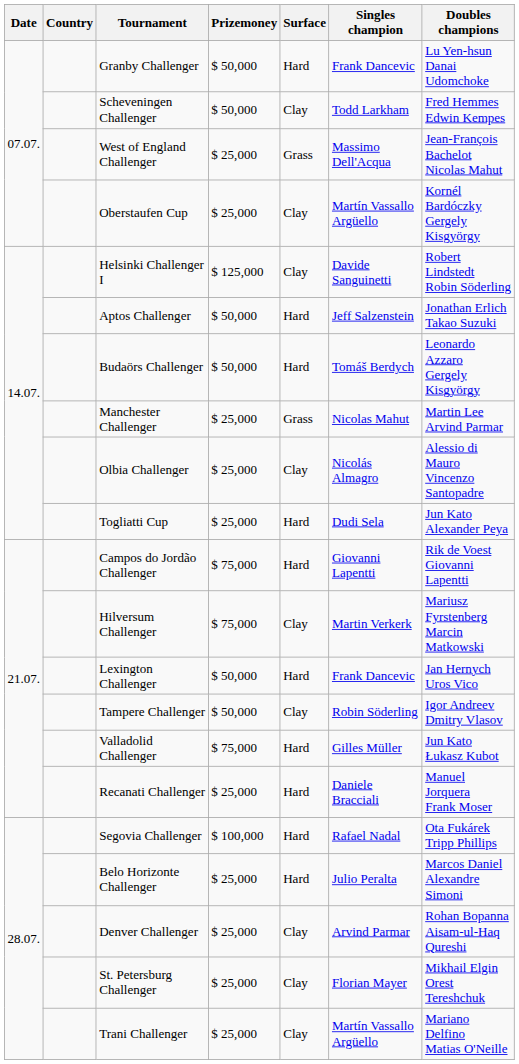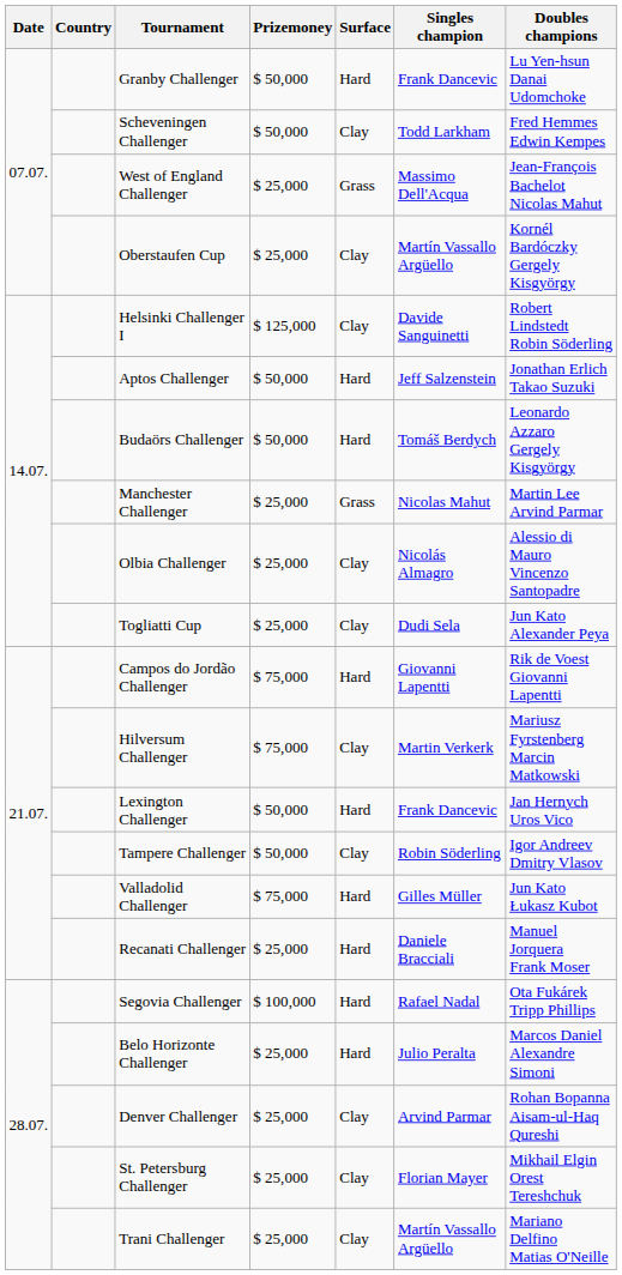 <table class="sortable wikitable" style=font-size:97%>
 <tr>
 <th>Date</th>
 <th>Country</th>
 <th>Tournament</th>
 <th>Prizemoney</th>
 <th>Surface</th>
 <th>Singles champion</th>
 <th>Doubles champions</th>
 </tr>
 <tr>
 <td rowspan="4">07.07.</td>
 <td></td>
 <td>Granby Challenger</td>
 <td>$ 50,000</td>
 <td>Hard</td>
 <td> <a href='#'>Frank Dancevic</a></td>
 <td> <a href='#'>Lu Yen-hsun</a> <br>  <a href='#'>Danai Udomchoke</a></td>
 </tr>
 <tr>
 <td></td>
 <td>Scheveningen Challenger</td>
 <td>$ 50,000</td>
 <td>Clay</td>
 <td> <a href='#'>Todd Larkham</a></td>
 <td> <a href='#'>Fred Hemmes</a> <br>  <a href='#'>Edwin Kempes</a></td>
 </tr>
 <tr>
 <td></td>
 <td>West of England Challenger</td>
 <td>$ 25,000</td>
 <td>Grass</td>
 <td> <a href='#'>Massimo Dell'Acqua</a></td>
 <td> <a href='#'>Jean-François Bachelot</a><br> <a href='#'>Nicolas Mahut</a></td>
 </tr>
 <tr>
 <td></td>
 <td>Oberstaufen Cup</td>
 <td>$ 25,000</td>
 <td>Clay</td>
 <td> <a href='#'>Martín Vassallo Argüello</a></td>
 <td> <a href='#'>Kornél Bardóczky</a> <br>  <a href='#'>Gergely Kisgyörgy</a></td>
 </tr>
 <tr>
 <td rowspan="6">14.07.</td>
 <td></td>
 <td>Helsinki Challenger I</td>
 <td>$ 125,000</td>
 <td>Clay</td>
 <td> <a href='#'>Davide Sanguinetti</a></td>
 <td> <a href='#'>Robert Lindstedt</a> <br>  <a href='#'>Robin Söderling</a></td>
 </tr>
 <tr>
 <td></td>
 <td>Aptos Challenger</td>
 <td>$ 50,000</td>
 <td>Hard</td>
 <td> <a href='#'>Jeff Salzenstein</a></td>
 <td> <a href='#'>Jonathan Erlich</a> <br>  <a href='#'>Takao Suzuki</a></td>
 </tr>
 <tr>
 <td></td>
 <td>Budaörs Challenger</td>
 <td>$ 50,000</td>
 <td>Hard</td>
 <td> <a href='#'>Tomáš Berdych</a></td>
 <td> <a href='#'>Leonardo Azzaro</a><br> <a href='#'>Gergely Kisgyörgy</a></td>
 </tr>
 <tr>
 <td></td>
 <td>Manchester Challenger</td>
 <td>$ 25,000</td>
 <td>Grass</td>
 <td> <a href='#'>Nicolas Mahut</a></td>
 <td> <a href='#'>Martin Lee</a> <br>  <a href='#'>Arvind Parmar</a></td>
 </tr>
 <tr>
 <td></td>
 <td>Olbia Challenger</td>
 <td>$ 25,000</td>
 <td>Clay</td>
 <td> <a href='#'>Nicolás Almagro</a></td>
 <td> <a href='#'>Alessio di Mauro</a><br> <a href='#'>Vincenzo Santopadre</a></td>
 </tr>
 <tr>
 <td></td>
 <td>Togliatti Cup</td>
 <td>$ 25,000</td>
-<td>Hard</td>
+<td>Clay</td>
 <td> <a href='#'>Dudi Sela</a></td>
 <td> <a href='#'>Jun Kato</a><br> <a href='#'>Alexander Peya</a></td>
 </tr>
 <tr>
 <td rowspan="6">21.07.</td>
 <td></td>
 <td>Campos do Jordão Challenger</td>
 <td>$ 75,000</td>
 <td>Hard</td>
 <td> <a href='#'>Giovanni Lapentti</a></td>
 <td> <a href='#'>Rik de Voest</a><br> <a href='#'>Giovanni Lapentti</a></td>
 </tr>
 <tr>
 <td></td>
 <td>Hilversum Challenger</td>
 <td>$ 75,000</td>
 <td>Clay</td>
 <td> <a href='#'>Martin Verkerk</a></td>
 <td> <a href='#'>Mariusz Fyrstenberg</a><br> <a href='#'>Marcin Matkowski</a></td>
 </tr>
 <tr>
 <td></td>
 <td>Lexington Challenger</td>
 <td>$ 50,000</td>
 <td>Hard</td>
 <td> <a href='#'>Frank Dancevic</a></td>
 <td> <a href='#'>Jan Hernych</a> <br>  <a href='#'>Uros Vico</a></td>
 </tr>
 <tr>
 <td></td>
 <td>Tampere Challenger</td>
 <td>$ 50,000</td>
 <td>Clay</td>
 <td> <a href='#'>Robin Söderling</a></td>
 <td> <a href='#'>Igor Andreev</a> <br>  <a href='#'>Dmitry Vlasov</a></td>
 </tr>
 <tr>
 <td></td>
 <td>Valladolid Challenger</td>
 <td>$ 75,000</td>
 <td>Hard</td>
 <td> <a href='#'>Gilles Müller</a></td>
 <td> <a href='#'>Jun Kato</a><br> <a href='#'>Łukasz Kubot</a></td>
 </tr>
 <tr>
 <td></td>
 <td>Recanati Challenger</td>
 <td>$ 25,000</td>
 <td>Hard</td>
 <td> <a href='#'>Daniele Bracciali</a></td>
 <td> <a href='#'>Manuel Jorquera</a> <br>  <a href='#'>Frank Moser</a></td>
 </tr>
 <tr>
 <td rowspan="5">28.07.</td>
 <td></td>
 <td>Segovia Challenger</td>
 <td>$ 100,000</td>
 <td>Hard</td>
 <td> <a href='#'>Rafael Nadal</a></td>
 <td> <a href='#'>Ota Fukárek</a> <br>  <a href='#'>Tripp Phillips</a></td>
 </tr>
 <tr>
 <td></td>
 <td>Belo Horizonte Challenger</td>
 <td>$ 25,000</td>
 <td>Hard</td>
 <td> <a href='#'>Julio Peralta</a></td>
 <td> <a href='#'>Marcos Daniel</a><br> <a href='#'>Alexandre Simoni</a></td>
 </tr>
 <tr>
 <td></td>
 <td>Denver Challenger</td>
 <td>$ 25,000</td>
 <td>Clay</td>
 <td> <a href='#'>Arvind Parmar</a></td>
 <td> <a href='#'>Rohan Bopanna</a><br> <a href='#'>Aisam-ul-Haq Qureshi</a></td>
 </tr>
 <tr>
 <td></td>
 <td>St. Petersburg Challenger</td>
 <td>$ 25,000</td>
 <td>Clay</td>
 <td> <a href='#'>Florian Mayer</a></td>
 <td> <a href='#'>Mikhail Elgin</a><br> <a href='#'>Orest Tereshchuk</a></td>
 </tr>
 <tr>
 <td></td>
 <td>Trani Challenger</td>
 <td>$ 25,000</td>
 <td>Clay</td>
 <td> <a href='#'>Martín Vassallo Argüello</a></td>
 <td> <a href='#'>Mariano Delfino</a><br> <a href='#'>Matias O'Neille</a></td>
 </tr>
 </table>
